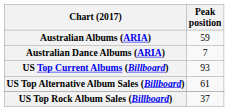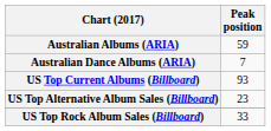 <table class="wikitable sortable plainrowheaders" style="text-align:center">
 <tr>
 <th scope="col">Chart (2017)</th>
 <th scope="col">Peak<br>position</th>
 </tr>
 <tr>
 <th scope="row">Australian Albums (<a href='#'>ARIA</a>)</th>
 <td>59</td>
 </tr>
 <tr>
 <th scope="row">Australian Dance Albums (<a href='#'>ARIA</a>)</th>
 <td>7</td>
 </tr>
 <tr>
 <th scope="row">US <a href='#'>Top Current Albums</a> (<em><a href='#'>Billboard</a></em>)</th>
 <td>93</td>
 </tr>
 <tr>
 <th scope="row">US Top Alternative Album Sales (<em><a href='#'>Billboard</a></em>)</th>
-<td>61</td>
+<td>23</td>
 </tr>
 <tr>
 </tr>
 <tr>
 <th scope="row">US Top Rock Album Sales (<em><a href='#'>Billboard</a></em>)</th>
-<td>37</td>
+<td>33</td>
 </tr>
 </table>
